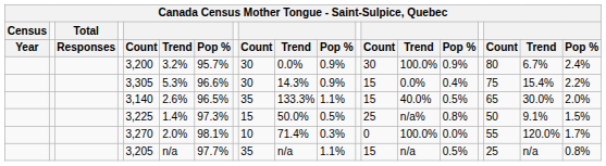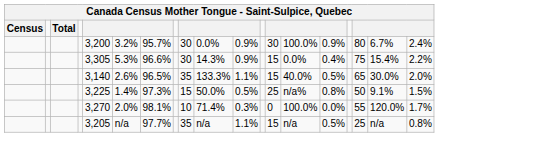 <table class="wikitable">
 <tr>
 <th colspan="19">Canada Census Mother Tongue - Saint-Sulpice, Quebec</th>
 </tr>
 <tr>
 <th>Census</th>
 <td></td>
 <th>Total</th>
 <td colspan="1"></td>
 <th colspan="3"></th>
 <td colspan="1"></td>
 <th colspan="3"></th>
 <td colspan="1"></td>
 <th colspan="3"></th>
 <td colspan="1"></td>
 <th colspan="3"></th>
-</tr>
-<tr>
-<th>Year</th>
-<td></td>
-<th>Responses</th>
-<td></td>
-<th>Count</th>
-<th>Trend</th>
-<th>Pop %</th>
-<td></td>
-<th>Count</th>
-<th>Trend</th>
-<th>Pop %</th>
-<td></td>
-<th>Count</th>
-<th>Trend</th>
-<th>Pop %</th>
-<td></td>
-<th>Count</th>
-<th>Trend</th>
-<th>Pop %</th>
 </tr>
 <tr>
 <td></td>
 <td></td>
 <td></td>
 <td></td>
 <td>3,200</td>
 <td> 3.2%</td>
 <td>95.7%</td>
 <td></td>
 <td>30</td>
 <td> 0.0%</td>
 <td>0.9%</td>
 <td></td>
 <td>30</td>
 <td> 100.0%</td>
 <td>0.9%</td>
 <td></td>
 <td>80</td>
 <td> 6.7%</td>
 <td>2.4%</td>
 </tr>
 <tr>
 <td></td>
 <td></td>
 <td></td>
 <td></td>
 <td>3,305</td>
 <td> 5.3%</td>
 <td>96.6%</td>
 <td></td>
 <td>30</td>
 <td> 14.3%</td>
 <td>0.9%</td>
 <td></td>
 <td>15</td>
 <td> 0.0%</td>
 <td>0.4%</td>
 <td></td>
 <td>75</td>
 <td> 15.4%</td>
 <td>2.2%</td>
 </tr>
 <tr>
 <td></td>
 <td></td>
 <td></td>
 <td></td>
 <td>3,140</td>
 <td> 2.6%</td>
 <td>96.5%</td>
 <td></td>
 <td>35</td>
 <td> 133.3%</td>
 <td>1.1%</td>
 <td></td>
 <td>15</td>
 <td> 40.0%</td>
 <td>0.5%</td>
 <td></td>
 <td>65</td>
 <td> 30.0%</td>
 <td>2.0%</td>
 </tr>
 <tr>
 <td></td>
 <td></td>
 <td></td>
 <td></td>
 <td>3,225</td>
 <td> 1.4%</td>
 <td>97.3%</td>
 <td></td>
 <td>15</td>
 <td> 50.0%</td>
 <td>0.5%</td>
 <td></td>
 <td>25</td>
 <td> n/a%</td>
 <td>0.8%</td>
 <td></td>
 <td>50</td>
 <td> 9.1%</td>
 <td>1.5%</td>
 </tr>
 <tr>
 <td></td>
 <td></td>
 <td></td>
 <td></td>
 <td>3,270</td>
 <td> 2.0%</td>
 <td>98.1%</td>
 <td></td>
 <td>10</td>
 <td> 71.4%</td>
 <td>0.3%</td>
 <td></td>
 <td>0</td>
 <td> 100.0%</td>
 <td>0.0%</td>
 <td></td>
 <td>55</td>
 <td> 120.0%</td>
 <td>1.7%</td>
 </tr>
 <tr>
 <td></td>
 <td></td>
 <td></td>
 <td></td>
 <td>3,205</td>
 <td>n/a</td>
 <td>97.7%</td>
 <td></td>
 <td>35</td>
 <td>n/a</td>
 <td>1.1%</td>
 <td></td>
 <td>15</td>
 <td>n/a</td>
 <td>0.5%</td>
 <td></td>
 <td>25</td>
 <td>n/a</td>
 <td>0.8%</td>
 </tr>
 </table>
